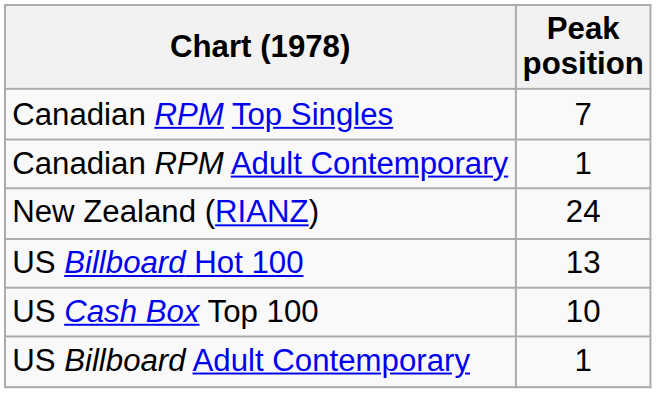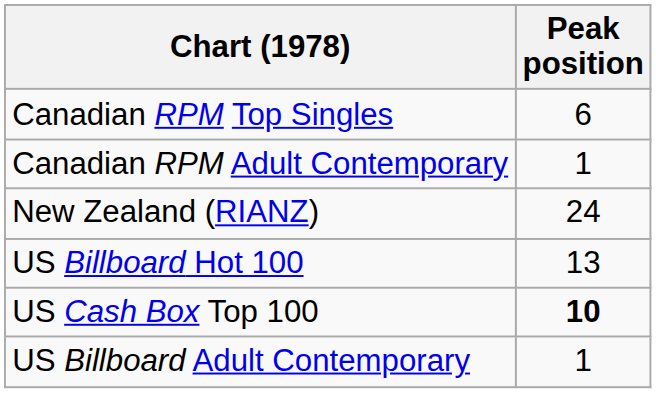 <table class="wikitable sortable">
 <tr>
 <th>Chart (1978)</th>
 <th>Peak<br>position</th>
 </tr>
 <tr>
 <td>Canadian <em><a href='#'>RPM</a></em> <a href='#'>Top Singles</a></td>
-<td style="text-align:center;">7</td>
+<td style="text-align:center;">6</td>
 </tr>
 <tr>
 <td>Canadian <em>RPM</em> <a href='#'>Adult Contemporary</a></td>
 <td style="text-align:center;">1</td>
 </tr>
 <tr>
 <td>New Zealand (<a href='#'>RIANZ</a>)</td>
 <td style="text-align:center;">24</td>
 </tr>
 <tr>
 <td>US <a href='#'><em>Billboard</em> Hot 100</a></td>
 <td style="text-align:center;">13</td>
 </tr>
 <tr>
 <td align="left">US <em><a href='#'>Cash Box</a></em> Top 100 </td>
-<td style="text-align:center;">10</td>
+<td style="text-align:center;"><strong>10</strong></td>
 </tr>
 <tr>
 <td>US <em>Billboard</em> <a href='#'>Adult Contemporary</a></td>
 <td style="text-align:center;">1</td>
 </tr>
 </table>
